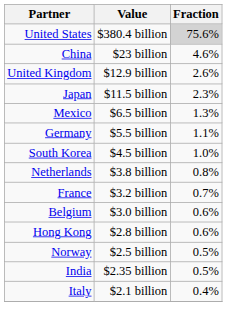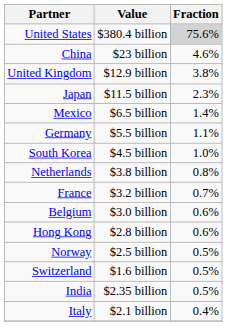 <table class="sortable wikitable" style="text-align: right">
 <tr>
 <th>Partner</th>
 <th>Value</th>
 <th>Fraction</th>
 </tr>
 <tr>
 <td><a href='#'>United States</a></td>
 <td>$380.4 billion</td>
 <td style="background: lightgrey;">75.6%</td>
 </tr>
 <tr>
 <td><a href='#'>China</a></td>
 <td>$23 billion</td>
 <td>4.6%</td>
 </tr>
 <tr>
 <td><a href='#'>United Kingdom</a></td>
 <td>$12.9 billion</td>
-<td>2.6%</td>
+<td>3.8%</td>
 </tr>
 <tr>
 <td><a href='#'>Japan</a></td>
 <td>$11.5 billion</td>
 <td>2.3%</td>
 </tr>
 <tr>
 <td><a href='#'>Mexico</a></td>
 <td>$6.5 billion</td>
-<td>1.3%</td>
+<td>1.4%</td>
 </tr>
 <tr>
 <td><a href='#'>Germany</a></td>
 <td>$5.5 billion</td>
 <td>1.1%</td>
 </tr>
 <tr>
 <td><a href='#'>South Korea</a></td>
 <td>$4.5 billion</td>
 <td>1.0%</td>
 </tr>
 <tr>
 <td><a href='#'>Netherlands</a></td>
 <td>$3.8 billion</td>
 <td>0.8%</td>
 </tr>
 <tr>
 <td><a href='#'>France</a></td>
 <td>$3.2 billion</td>
 <td>0.7%</td>
 </tr>
 <tr>
 <td><a href='#'>Belgium</a></td>
 <td>$3.0 billion</td>
 <td>0.6%</td>
 </tr>
 <tr>
 <td><a href='#'>Hong Kong</a></td>
 <td>$2.8 billion</td>
 <td>0.6%</td>
 </tr>
 <tr>
 <td><a href='#'>Norway</a></td>
 <td>$2.5 billion</td>
 <td>0.5%</td>
 </tr>
 <tr>
+<td><a href='#'>Switzerland</a></td>
+<td>$1.6 billion</td>
+<td>0.5%</td>
+</tr>
+<tr>
 <td><a href='#'>India</a></td>
 <td>$2.35 billion</td>
 <td>0.5%</td>
 </tr>
 <tr>
 <td><a href='#'>Italy</a></td>
 <td>$2.1 billion</td>
 <td>0.4%</td>
 </tr>
 <tr>
 </tr>
 </table>
